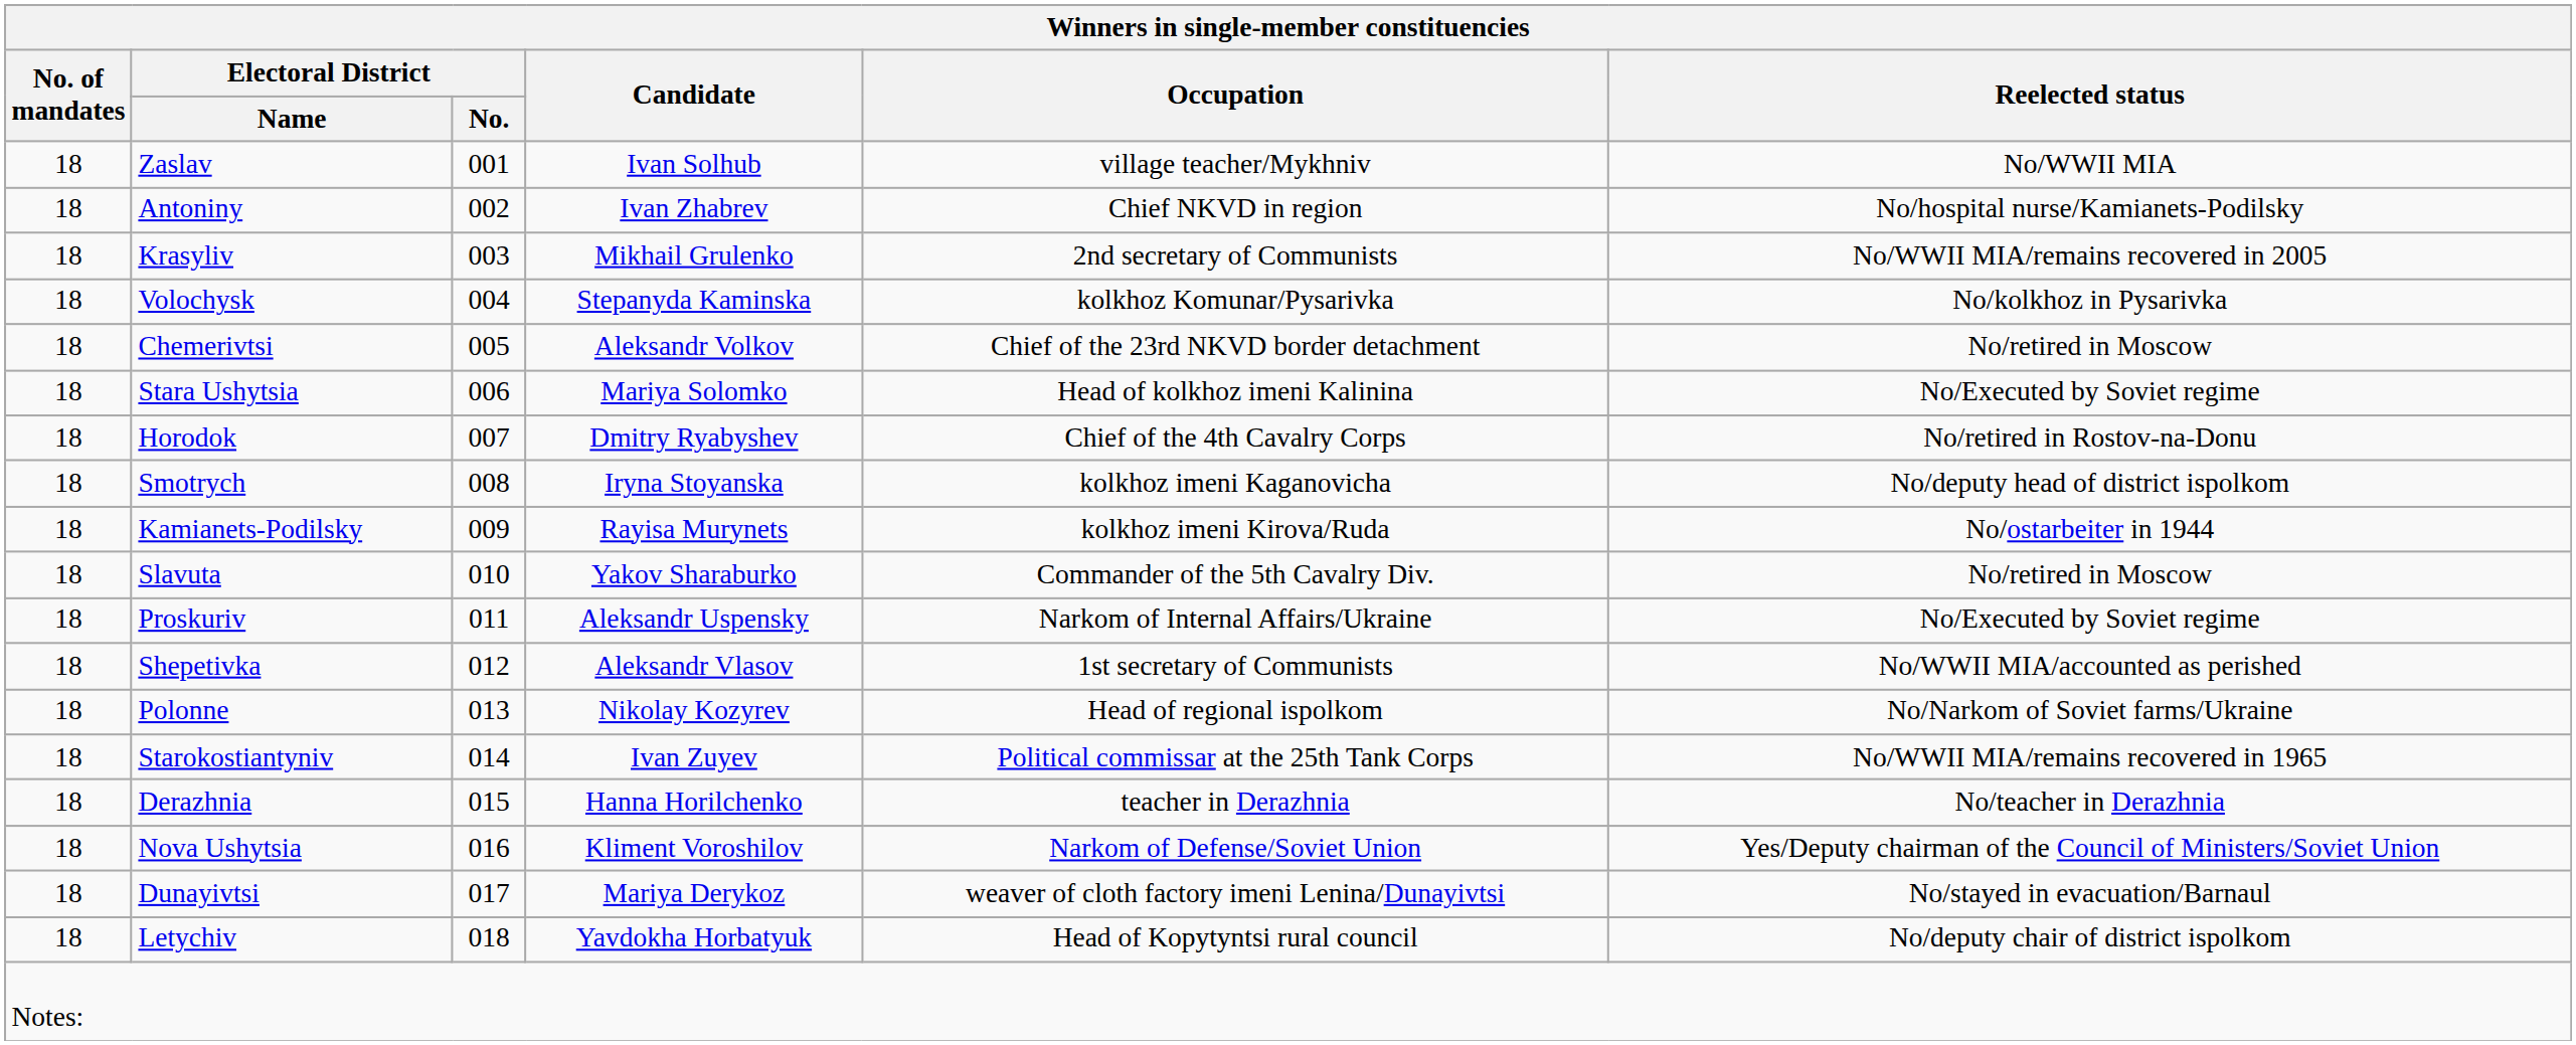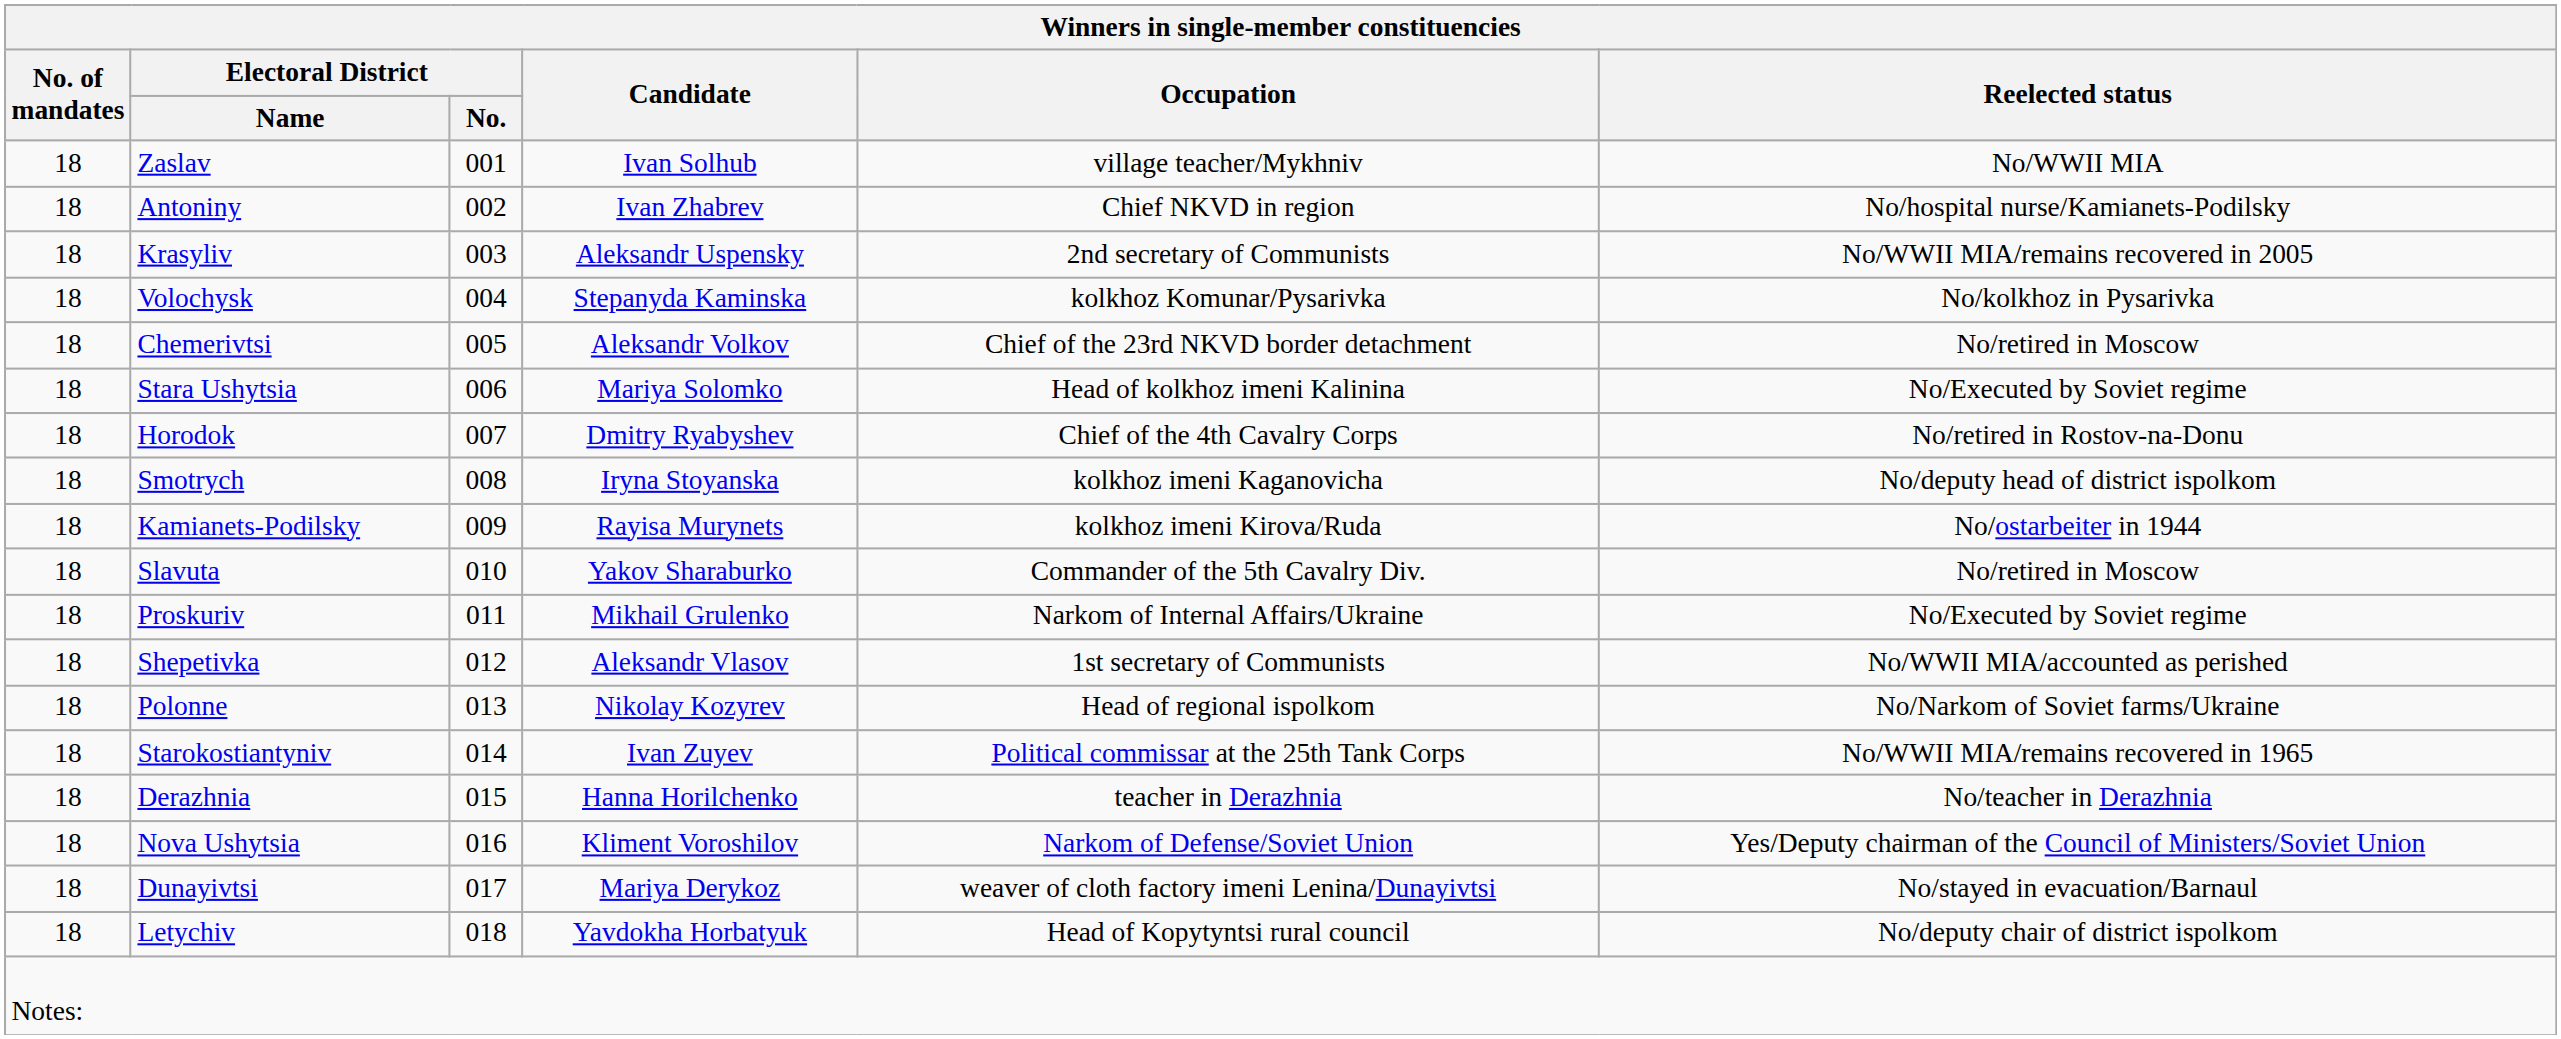 <table class="wikitable collapsible collapsed" style="width:100%; font-size:85%">
 <tr>
 <th colspan=6>Winners in single-member constituencies</th>
 </tr>
 <tr>
 <th rowspan=2 width=50>No. of mandates</th>
 <th colspan=2>Electoral District</th>
 <th rowspan=2>Candidate</th>
 <th rowspan=2>Occupation</th>
 <th rowspan=2>Reelected status</th>
 </tr>
 <tr>
 <th>Name</th>
 <th>No.</th>
 </tr>
 <tr>
 <td style="text-align: center">18</td>
 <td><a href='#'>Zaslav</a></td>
 <td style="text-align: center">001</td>
 <td style="text-align: center"><a href='#'>Ivan Solhub</a></td>
 <td style="text-align: center">village teacher/Mykhniv</td>
 <td style="text-align: center">No/WWII MIA</td>
 </tr>
 <tr>
 <td style="text-align: center">18</td>
 <td><a href='#'>Antoniny</a></td>
 <td style="text-align: center">002</td>
 <td style="text-align: center"><a href='#'>Ivan Zhabrev</a></td>
 <td style="text-align: center">Chief NKVD in region</td>
 <td style="text-align: center">No/hospital nurse/Kamianets-Podilsky</td>
 </tr>
 <tr>
 <td style="text-align: center">18</td>
 <td><a href='#'>Krasyliv</a></td>
 <td style="text-align: center">003</td>
-<td style="text-align: center"><a href='#'>Mikhail Grulenko</a></td>
+<td style="text-align: center"><a href='#'>Aleksandr Uspensky</a></td>
 <td style="text-align: center">2nd secretary of Communists</td>
 <td style="text-align: center">No/WWII MIA/remains recovered in 2005</td>
 </tr>
 <tr>
 <td style="text-align: center">18</td>
 <td><a href='#'>Volochysk</a></td>
 <td style="text-align: center">004</td>
 <td style="text-align: center"><a href='#'>Stepanyda Kaminska</a></td>
 <td style="text-align: center">kolkhoz Komunar/Pysarivka</td>
 <td style="text-align: center">No/kolkhoz in Pysarivka</td>
 </tr>
 <tr>
 <td style="text-align: center">18</td>
 <td><a href='#'>Chemerivtsi</a></td>
 <td style="text-align: center">005</td>
 <td style="text-align: center"><a href='#'>Aleksandr Volkov</a></td>
 <td style="text-align: center">Chief of the 23rd NKVD border detachment</td>
 <td style="text-align: center">No/retired in Moscow</td>
 </tr>
 <tr>
 <td style="text-align: center">18</td>
 <td><a href='#'>Stara Ushytsia</a></td>
 <td style="text-align: center">006</td>
 <td style="text-align: center"><a href='#'>Mariya Solomko</a></td>
 <td style="text-align: center">Head of kolkhoz imeni Kalinina</td>
 <td style="text-align: center">No/Executed by Soviet regime</td>
 </tr>
 <tr>
 <td style="text-align: center">18</td>
 <td><a href='#'>Horodok</a></td>
 <td style="text-align: center">007</td>
 <td style="text-align: center"><a href='#'>Dmitry Ryabyshev</a></td>
 <td style="text-align: center">Chief of the 4th Cavalry Corps</td>
 <td style="text-align: center">No/retired in Rostov-na-Donu</td>
 </tr>
 <tr>
 <td style="text-align: center">18</td>
 <td><a href='#'>Smotrych</a></td>
 <td style="text-align: center">008</td>
 <td style="text-align: center"><a href='#'>Iryna Stoyanska</a></td>
 <td style="text-align: center">kolkhoz imeni Kaganovicha</td>
 <td style="text-align: center">No/deputy head of district ispolkom</td>
 </tr>
 <tr>
 <td style="text-align: center">18</td>
 <td><a href='#'>Kamianets-Podilsky</a></td>
 <td style="text-align: center">009</td>
 <td style="text-align: center"><a href='#'>Rayisa Murynets</a></td>
 <td style="text-align: center">kolkhoz imeni Kirova/Ruda</td>
 <td style="text-align: center">No/<a href='#'>ostarbeiter</a> in 1944</td>
 </tr>
 <tr>
 <td style="text-align: center">18</td>
 <td><a href='#'>Slavuta</a></td>
 <td style="text-align: center">010</td>
 <td style="text-align: center"><a href='#'>Yakov Sharaburko</a></td>
 <td style="text-align: center">Commander of the 5th Cavalry Div.</td>
 <td style="text-align: center">No/retired in Moscow</td>
 </tr>
 <tr>
 <td style="text-align: center">18</td>
 <td><a href='#'>Proskuriv</a></td>
 <td style="text-align: center">011</td>
-<td style="text-align: center"><a href='#'>Aleksandr Uspensky</a></td>
+<td style="text-align: center"><a href='#'>Mikhail Grulenko</a></td>
 <td style="text-align: center">Narkom of Internal Affairs/Ukraine</td>
 <td style="text-align: center">No/Executed by Soviet regime</td>
 </tr>
 <tr>
 <td style="text-align: center">18</td>
 <td><a href='#'>Shepetivka</a></td>
 <td style="text-align: center">012</td>
 <td style="text-align: center"><a href='#'>Aleksandr Vlasov</a></td>
 <td style="text-align: center">1st secretary of Communists</td>
 <td style="text-align: center">No/WWII MIA/accounted as perished</td>
 </tr>
 <tr>
 <td style="text-align: center">18</td>
 <td><a href='#'>Polonne</a></td>
 <td style="text-align: center">013</td>
 <td style="text-align: center"><a href='#'>Nikolay Kozyrev</a></td>
 <td style="text-align: center">Head of regional ispolkom</td>
 <td style="text-align: center">No/Narkom of Soviet farms/Ukraine</td>
 </tr>
 <tr>
 <td style="text-align: center">18</td>
 <td><a href='#'>Starokostiantyniv</a></td>
 <td style="text-align: center">014</td>
 <td style="text-align: center"><a href='#'>Ivan Zuyev</a></td>
 <td style="text-align: center"><a href='#'>Political commissar</a> at the 25th Tank Corps</td>
 <td style="text-align: center">No/WWII MIA/remains recovered in 1965</td>
 </tr>
 <tr>
 <td style="text-align: center">18</td>
 <td><a href='#'>Derazhnia</a></td>
 <td style="text-align: center">015</td>
 <td style="text-align: center"><a href='#'>Hanna Horilchenko</a></td>
 <td style="text-align: center">teacher in <a href='#'>Derazhnia</a></td>
 <td style="text-align: center">No/teacher in <a href='#'>Derazhnia</a></td>
 </tr>
 <tr>
 <td style="text-align: center">18</td>
 <td><a href='#'>Nova Ushytsia</a></td>
 <td style="text-align: center">016</td>
 <td style="text-align: center"><a href='#'>Kliment Voroshilov</a></td>
 <td style="text-align: center"><a href='#'>Narkom of Defense/Soviet Union</a></td>
 <td style="text-align: center">Yes/Deputy chairman of the <a href='#'>Council of Ministers/Soviet Union</a></td>
 </tr>
 <tr>
 <td style="text-align: center">18</td>
 <td><a href='#'>Dunayivtsi</a></td>
 <td style="text-align: center">017</td>
 <td style="text-align: center"><a href='#'>Mariya Derykoz</a></td>
 <td style="text-align: center">weaver of cloth factory imeni Lenina/<a href='#'>Dunayivtsi</a></td>
 <td style="text-align: center">No/stayed in evacuation/Barnaul</td>
 </tr>
 <tr>
 <td style="text-align: center">18</td>
 <td><a href='#'>Letychiv</a></td>
 <td style="text-align: center">018</td>
 <td style="text-align: center"><a href='#'>Yavdokha Horbatyuk</a></td>
 <td style="text-align: center">Head of Kopytyntsi rural council</td>
 <td style="text-align: center">No/deputy chair of district ispolkom</td>
 </tr>
 <tr>
 <td colspan=9 align=left><br>Notes:</td>
 </tr>
 </table>
